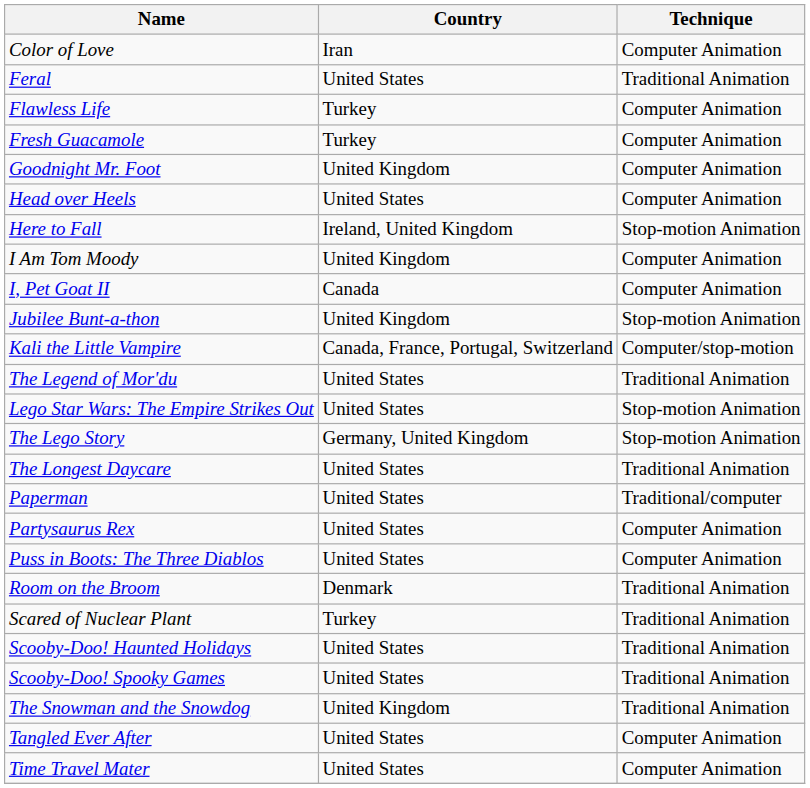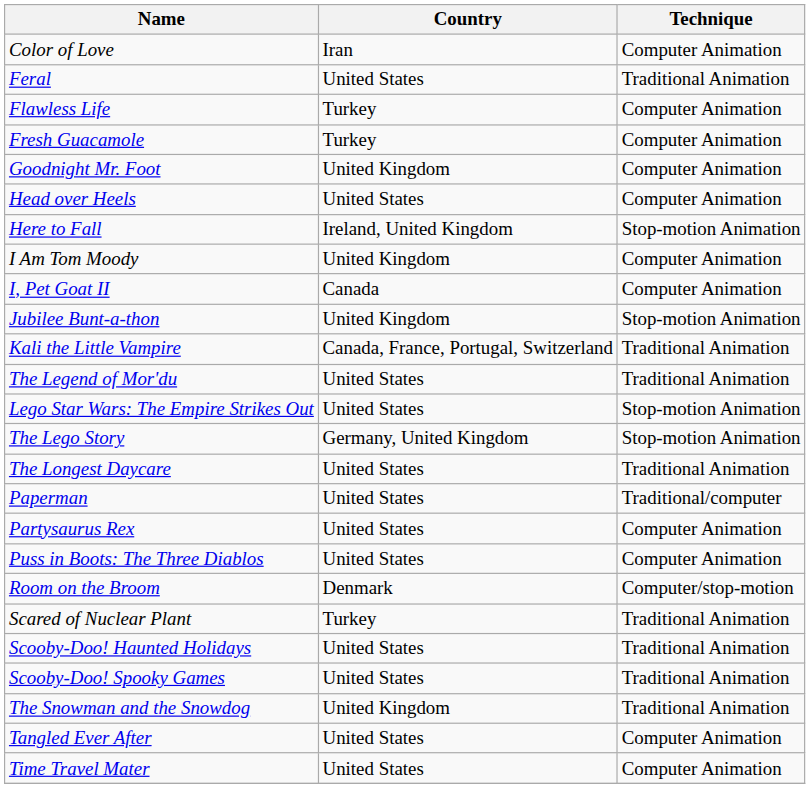 <table class="wikitable sortable">
 <tr>
 <th>Name</th>
 <th>Country</th>
 <th>Technique</th>
 </tr>
 <tr>
 <td><em>Color of Love</em></td>
 <td>Iran</td>
 <td>Computer Animation</td>
 </tr>
 <tr>
 <td><em><a href='#'>Feral</a></em></td>
 <td>United States</td>
 <td>Traditional Animation</td>
 </tr>
 <tr>
 <td><em><a href='#'>Flawless Life</a></em></td>
 <td>Turkey</td>
 <td>Computer Animation</td>
 </tr>
 <tr>
 <td><em><a href='#'>Fresh Guacamole</a></em></td>
 <td>Turkey</td>
 <td>Computer Animation</td>
 </tr>
 <tr>
 <td><em><a href='#'>Goodnight Mr. Foot</a></em></td>
 <td>United Kingdom</td>
 <td>Computer Animation</td>
 </tr>
 <tr>
 <td><em><a href='#'>Head over Heels</a></em></td>
 <td>United States</td>
 <td>Computer Animation</td>
 </tr>
 <tr>
 <td><em><a href='#'>Here to Fall</a></em></td>
 <td>Ireland, United Kingdom</td>
 <td>Stop-motion Animation</td>
 </tr>
 <tr>
 <td><em>I Am Tom Moody</em></td>
 <td>United Kingdom</td>
 <td>Computer Animation</td>
 </tr>
 <tr>
 <td><em><a href='#'>I, Pet Goat II</a></em></td>
 <td>Canada</td>
 <td>Computer Animation</td>
 </tr>
 <tr>
 <td><em><a href='#'>Jubilee Bunt-a-thon</a></em></td>
 <td>United Kingdom</td>
 <td>Stop-motion Animation</td>
 </tr>
 <tr>
 <td><em><a href='#'>Kali the Little Vampire</a></em></td>
 <td>Canada, France, Portugal, Switzerland</td>
-<td>Computer/stop-motion</td>
+<td>Traditional Animation</td>
 </tr>
 <tr>
 <td><em><a href='#'>The Legend of Mor'du</a></em></td>
 <td>United States</td>
 <td>Traditional Animation</td>
 </tr>
 <tr>
 <td><em><a href='#'>Lego Star Wars: The Empire Strikes Out</a></em></td>
 <td>United States</td>
 <td>Stop-motion Animation</td>
 </tr>
 <tr>
 <td><em><a href='#'>The Lego Story</a></em></td>
 <td>Germany, United Kingdom</td>
 <td>Stop-motion Animation</td>
 </tr>
 <tr>
 <td><em><a href='#'>The Longest Daycare</a></em></td>
 <td>United States</td>
 <td>Traditional Animation</td>
 </tr>
 <tr>
 <td><em><a href='#'>Paperman</a></em></td>
 <td>United States</td>
 <td>Traditional/computer</td>
 </tr>
 <tr>
 <td><em><a href='#'>Partysaurus Rex</a></em></td>
 <td>United States</td>
 <td>Computer Animation</td>
 </tr>
 <tr>
 <td><em><a href='#'>Puss in Boots: The Three Diablos</a></em></td>
 <td>United States</td>
 <td>Computer Animation</td>
 </tr>
 <tr>
 <td><em><a href='#'>Room on the Broom</a></em></td>
 <td>Denmark</td>
-<td>Traditional Animation</td>
+<td>Computer/stop-motion</td>
 </tr>
 <tr>
 <td><em>Scared of Nuclear Plant</em></td>
 <td>Turkey</td>
 <td>Traditional Animation</td>
 </tr>
 <tr>
 <td><em><a href='#'>Scooby-Doo! Haunted Holidays</a></em></td>
 <td>United States</td>
 <td>Traditional Animation</td>
 </tr>
 <tr>
 <td><em><a href='#'>Scooby-Doo! Spooky Games</a></em></td>
 <td>United States</td>
 <td>Traditional Animation</td>
 </tr>
 <tr>
 <td><em><a href='#'>The Snowman and the Snowdog</a></em></td>
 <td>United Kingdom</td>
 <td>Traditional Animation</td>
 </tr>
 <tr>
 <td><em><a href='#'>Tangled Ever After</a></em></td>
 <td>United States</td>
 <td>Computer Animation</td>
 </tr>
 <tr>
 <td><em><a href='#'>Time Travel Mater</a></em></td>
 <td>United States</td>
 <td>Computer Animation</td>
 </tr>
 <tr>
 </tr>
 </table>
